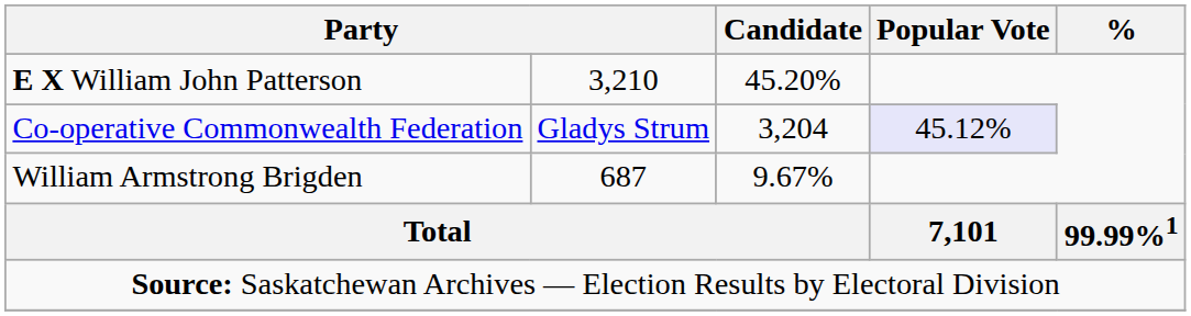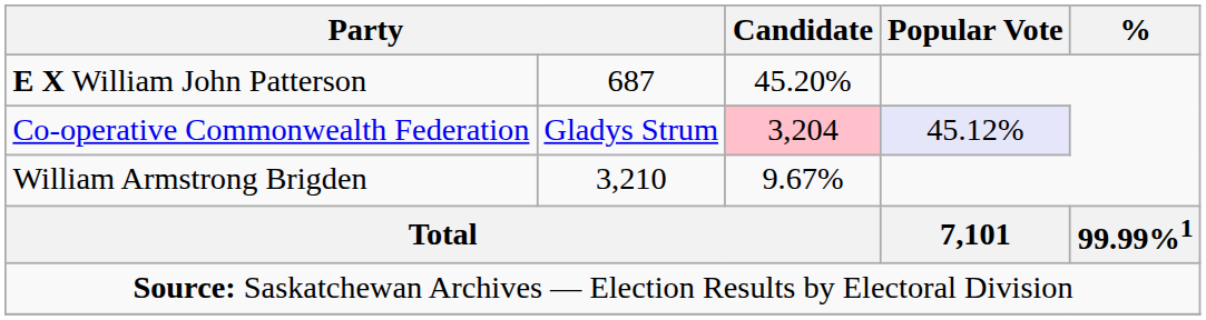 <table class="wikitable">
 <tr>
 <th colspan="2">Party</th>
 <th>Candidate</th>
 <th>Popular Vote</th>
 <th>%</th>
 </tr>
 <tr>
 <td><strong>E</strong> <strong>X</strong> William John Patterson</td>
-<td align=center>3,210</td>
+<td align=center>687</td>
 <td align=center>45.20%</td>
 </tr>
 <tr>
 <td><a href='#'>Co-operative Commonwealth Federation</a></td>
 <td><a href='#'>Gladys Strum</a></td>
-<td align=center>3,204</td>
+<td align=center style="background: pink;">3,204</td>
 <td align=center style="background: lavender;">45.12%</td>
 </tr>
 <tr>
 <td>William Armstrong Brigden</td>
-<td align=center>687</td>
+<td align=center>3,210</td>
 <td align=center>9.67%</td>
 </tr>
 <tr>
 <th colspan=3>Total</th>
 <th>7,101</th>
 <th>99.99%<sup>1</sup></th>
 </tr>
 <tr>
 <td align="center" colspan=5><strong>Source:</strong> Saskatchewan Archives — Election Results by Electoral Division</td>
 </tr>
 <tr>
 </tr>
 </table>
